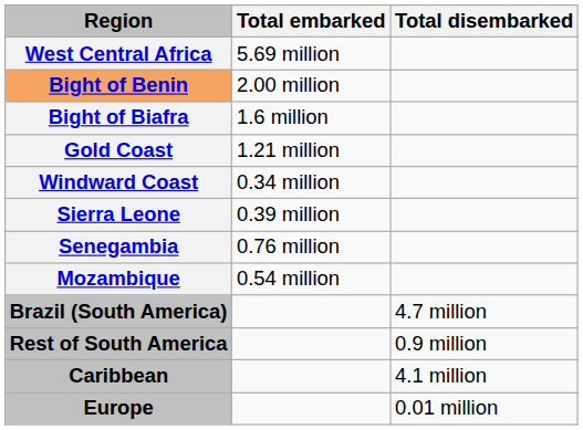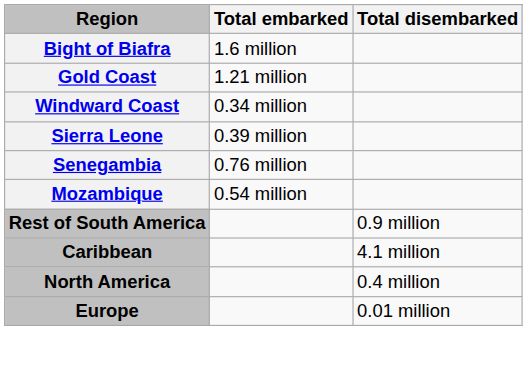 <table class="wikitable floatright">
 <tr>
 <th scope="col" style="background: silver;">Region</th>
 <th scope="col">Total embarked</th>
 <th scope="col">Total disembarked</th>
-</tr>
-<tr>
-<th scope="row"><strong><a href='#'>West Central Africa</a></strong></th>
-<td>5.69 million</td>
-<td></td>
-</tr>
-<tr>
-<th scope="row" style="background: #F4A460;"><a href='#'>Bight of Benin</a></th>
-<td>2.00 million</td>
-<td></td>
 </tr>
 <tr>
 <th scope="row"><a href='#'>Bight of Biafra</a></th>
 <td>1.6 million</td>
 <td></td>
 </tr>
 <tr>
 <th scope="row"><a href='#'>Gold Coast</a></th>
 <td>1.21 million</td>
 <td></td>
 </tr>
 <tr>
 <th scope="row"><a href='#'>Windward Coast</a></th>
 <td>0.34 million</td>
 <td></td>
 </tr>
 <tr>
 <th scope="row"><a href='#'>Sierra Leone</a></th>
 <td>0.39 million</td>
 <td></td>
 </tr>
 <tr>
 <th scope="row"><a href='#'>Senegambia</a></th>
 <td>0.76 million</td>
 <td></td>
 </tr>
 <tr>
 <th scope="row"><a href='#'>Mozambique</a></th>
 <td>0.54 million</td>
 <td></td>
 </tr>
 <tr>
-<th scope="row" style="background: silver;">Brazil (South America)</th>
-<td></td>
-<td>4.7 million</td>
-</tr>
-<tr>
 <th scope="row" style="background: silver;">Rest of South America</th>
 <td></td>
 <td>0.9 million</td>
 </tr>
 <tr>
 <th scope="row" style="background: silver;">Caribbean</th>
 <td></td>
 <td>4.1 million</td>
 </tr>
 <tr>
+<th scope="row" style="background: silver;">North America</th>
+<td></td>
+<td>0.4 million</td>
+</tr>
+<tr>
 <th scope="row" style="background: silver;">Europe</th>
 <td></td>
 <td>0.01 million</td>
 </tr>
 </table>
